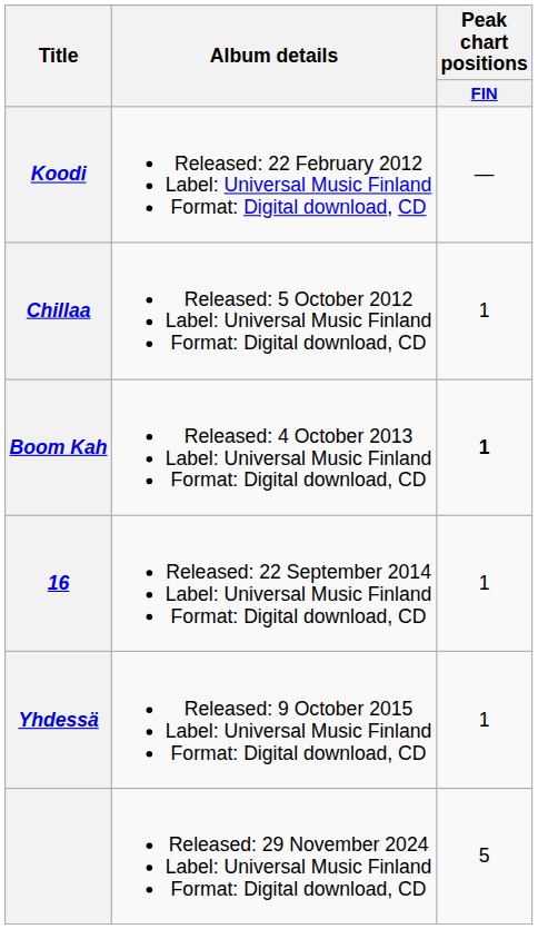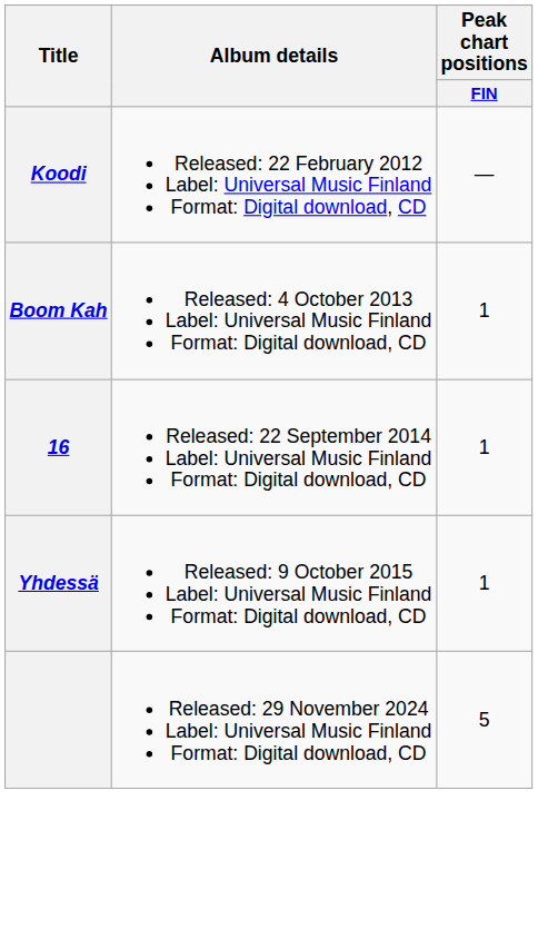 <table class="wikitable plainrowheaders" style="text-align:center;">
 <tr>
 <th scope="col" rowspan="2">Title</th>
 <th scope="col" rowspan="2">Album details</th>
 <th scope="col" colspan="1">Peak chart positions</th>
 </tr>
 <tr>
 <th scope="col" style="width:3em;font-size:85%;"><a href='#'>FIN</a><br></th>
 </tr>
 <tr>
 <th scope="row"><em><a href='#'>Koodi</a></em></th>
 <td><br><ul><li>Released: 22 February 2012</li><li>Label: <a href='#'>Universal Music Finland</a></li><li>Format: <a href='#'>Digital download</a>, <a href='#'>CD</a></li></ul></td>
 <td>—</td>
 </tr>
 <tr>
-<th scope="row"><em><a href='#'>Chillaa</a></em></th>
-<td><br><ul><li>Released: 5 October 2012</li><li>Label: Universal Music Finland</li><li>Format: Digital download, CD</li></ul></td>
-<td>1</td>
-</tr>
-<tr>
 <th scope="row"><em><a href='#'>Boom Kah</a></em></th>
 <td><br><ul><li>Released: 4 October 2013</li><li>Label: Universal Music Finland</li><li>Format: Digital download, CD</li></ul></td>
-<td><strong>1</strong></td>
+<td>1</td>
 </tr>
 <tr>
 <th scope="row"><em><a href='#'>16</a></em></th>
 <td><br><ul><li>Released: 22 September 2014</li><li>Label: Universal Music Finland</li><li>Format: Digital download, CD</li></ul></td>
 <td>1</td>
 </tr>
 <tr>
 <th scope="row"><em><a href='#'>Yhdessä</a></em></th>
 <td><br><ul><li>Released: 9 October 2015</li><li>Label: Universal Music Finland</li><li>Format: Digital download, CD</li></ul></td>
 <td>1</td>
 </tr>
 <tr>
 <th scope="row"><em></em></th>
 <td><br><ul><li>Released: 29 November 2024</li><li>Label: Universal Music Finland</li><li>Format: Digital download, CD</li></ul></td>
 <td>5</td>
 </tr>
 </table>
